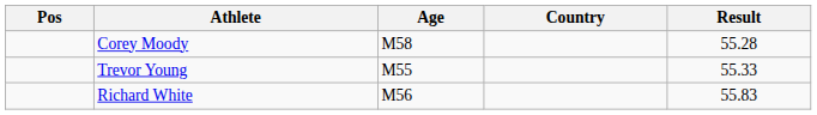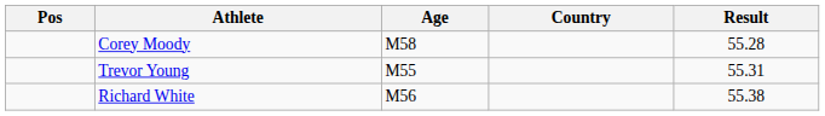 <table class="wikitable"  style="text-align:center; width:50%;">
 <tr>
 <th>Pos</th>
 <th>Athlete</th>
 <th>Age</th>
 <th>Country</th>
 <th>Result</th>
 </tr>
 <tr>
 <td align=center></td>
 <td align=left><a href='#'>Corey Moody</a></td>
 <td align=left>M58</td>
 <td align=left></td>
 <td>55.28</td>
 </tr>
 <tr>
 <td align=center></td>
 <td align=left><a href='#'>Trevor Young</a></td>
 <td align=left>M55</td>
 <td align=left></td>
-<td>55.33</td>
+<td>55.31</td>
 </tr>
 <tr>
 <td align=center></td>
 <td align=left><a href='#'>Richard White</a></td>
 <td align=left>M56</td>
 <td align=left></td>
-<td>55.83</td>
+<td>55.38</td>
 </tr>
 </table>
